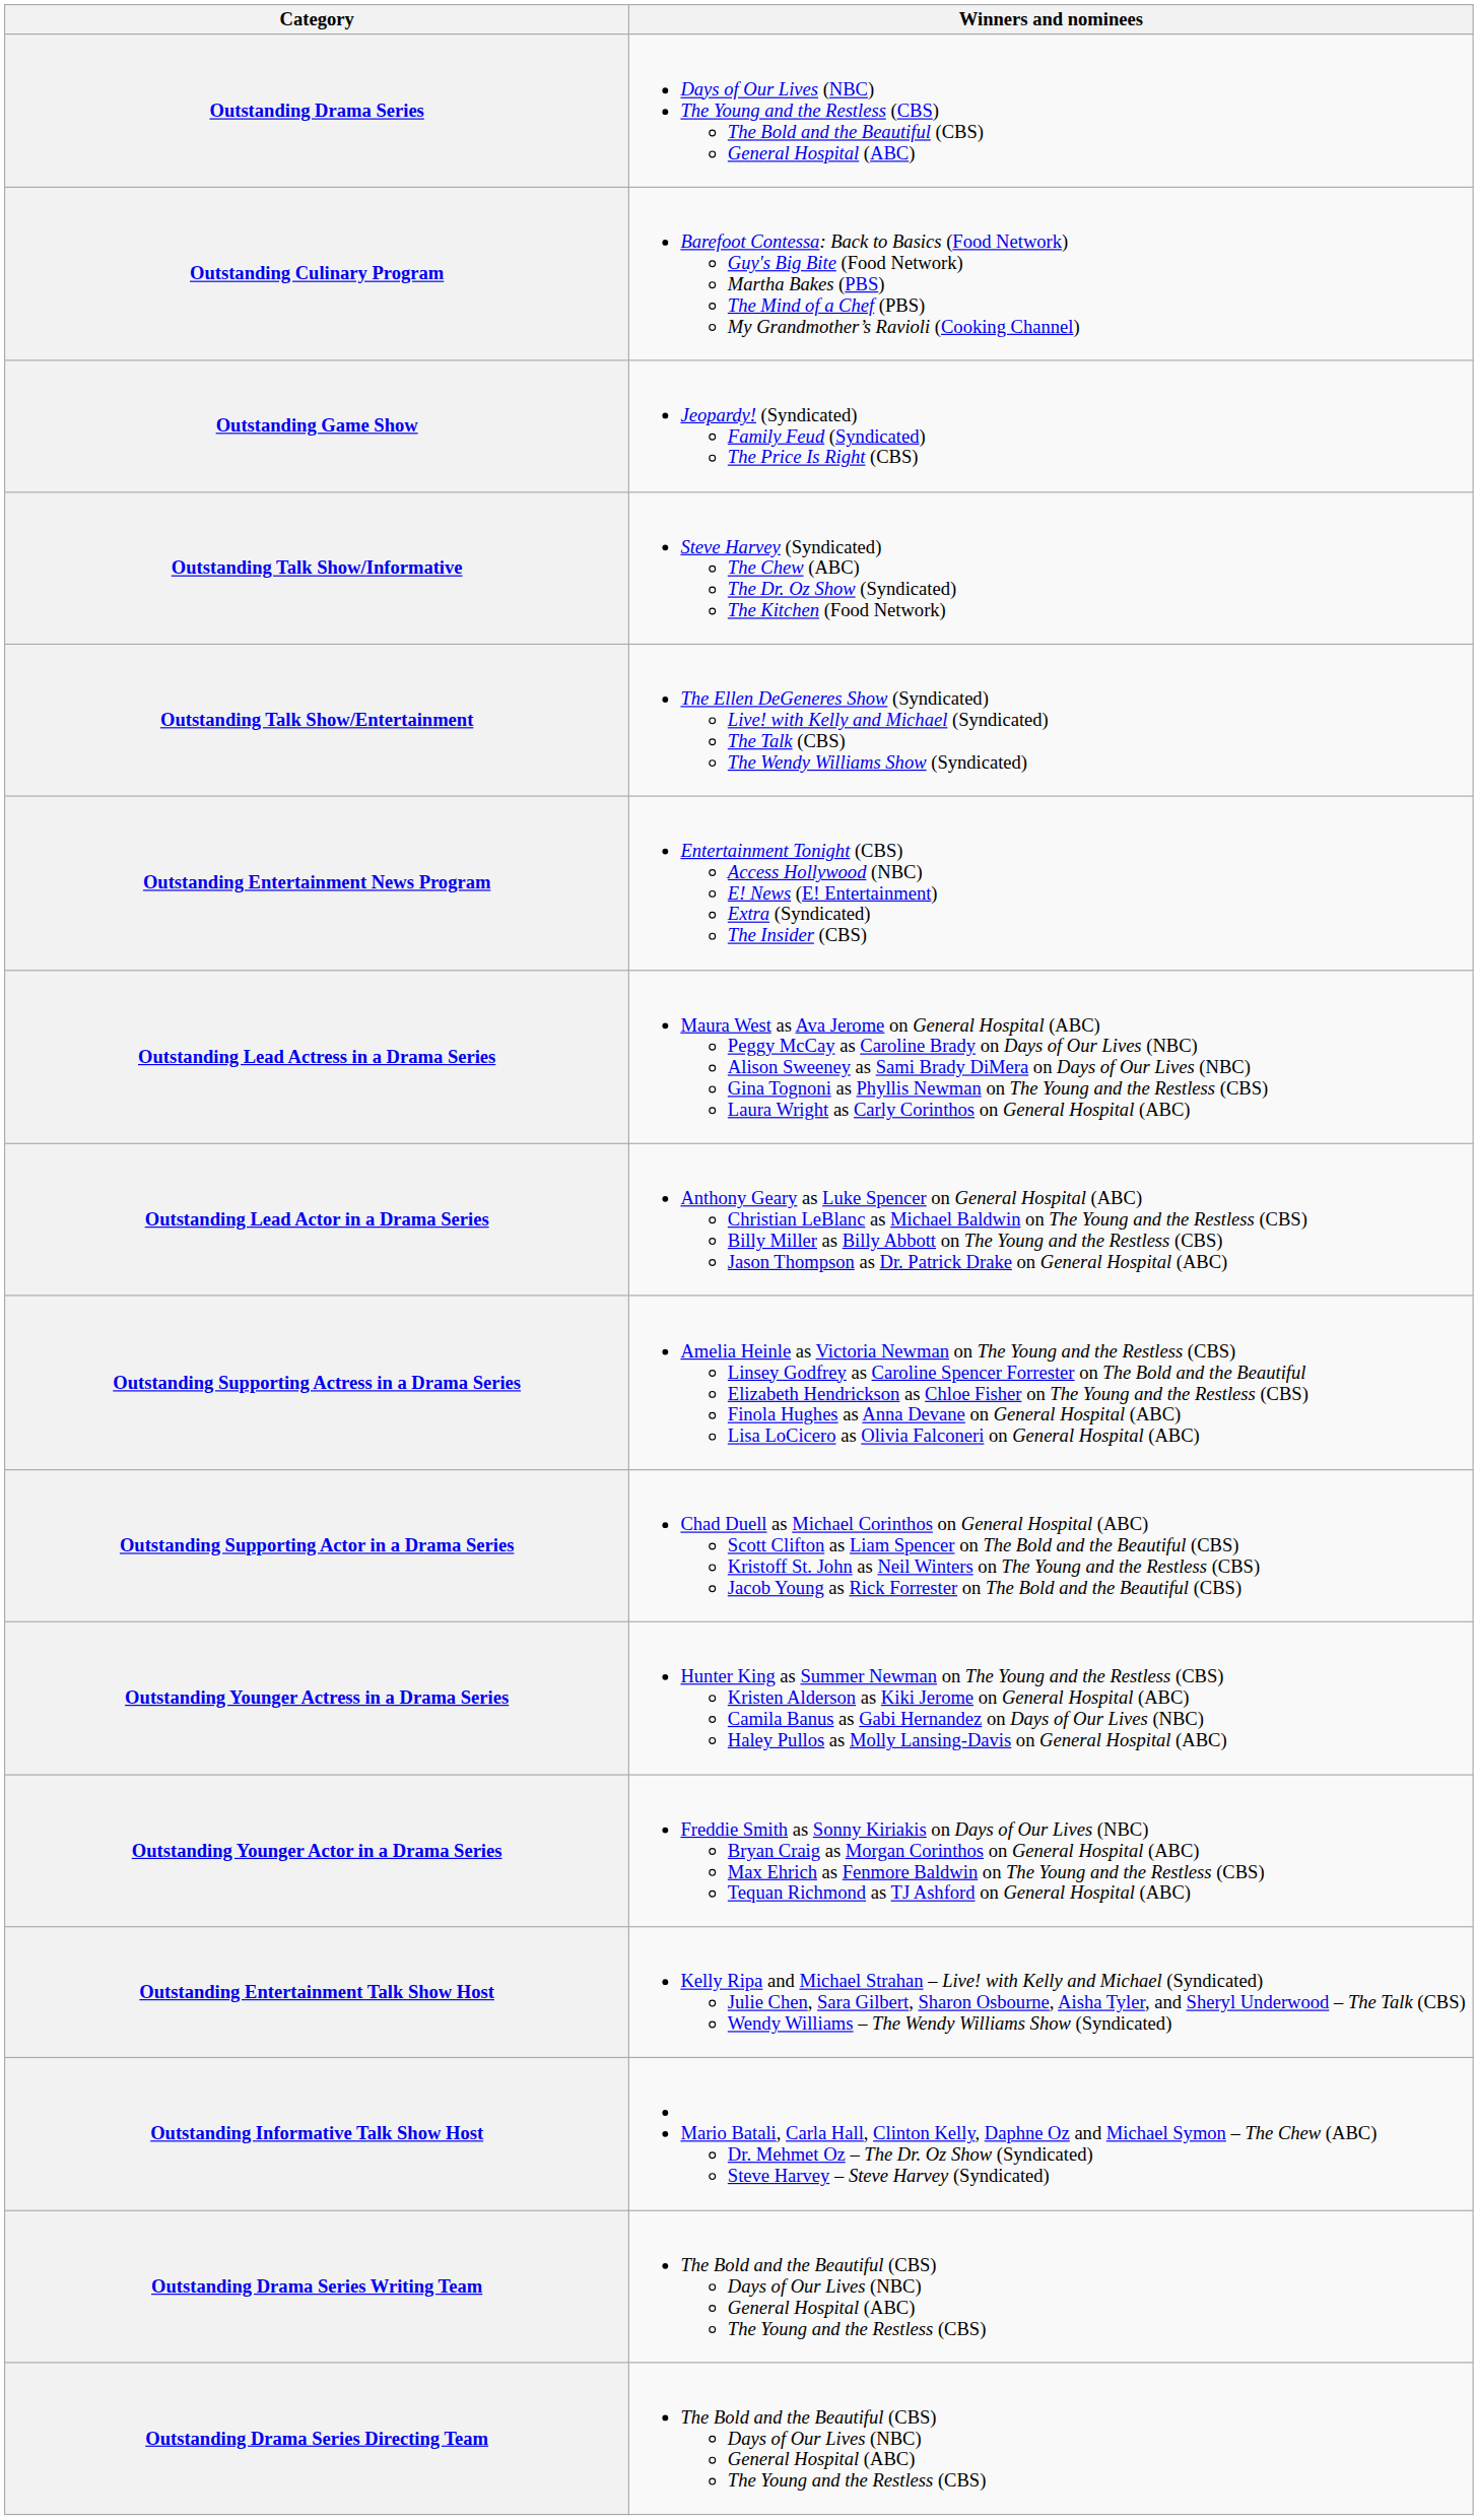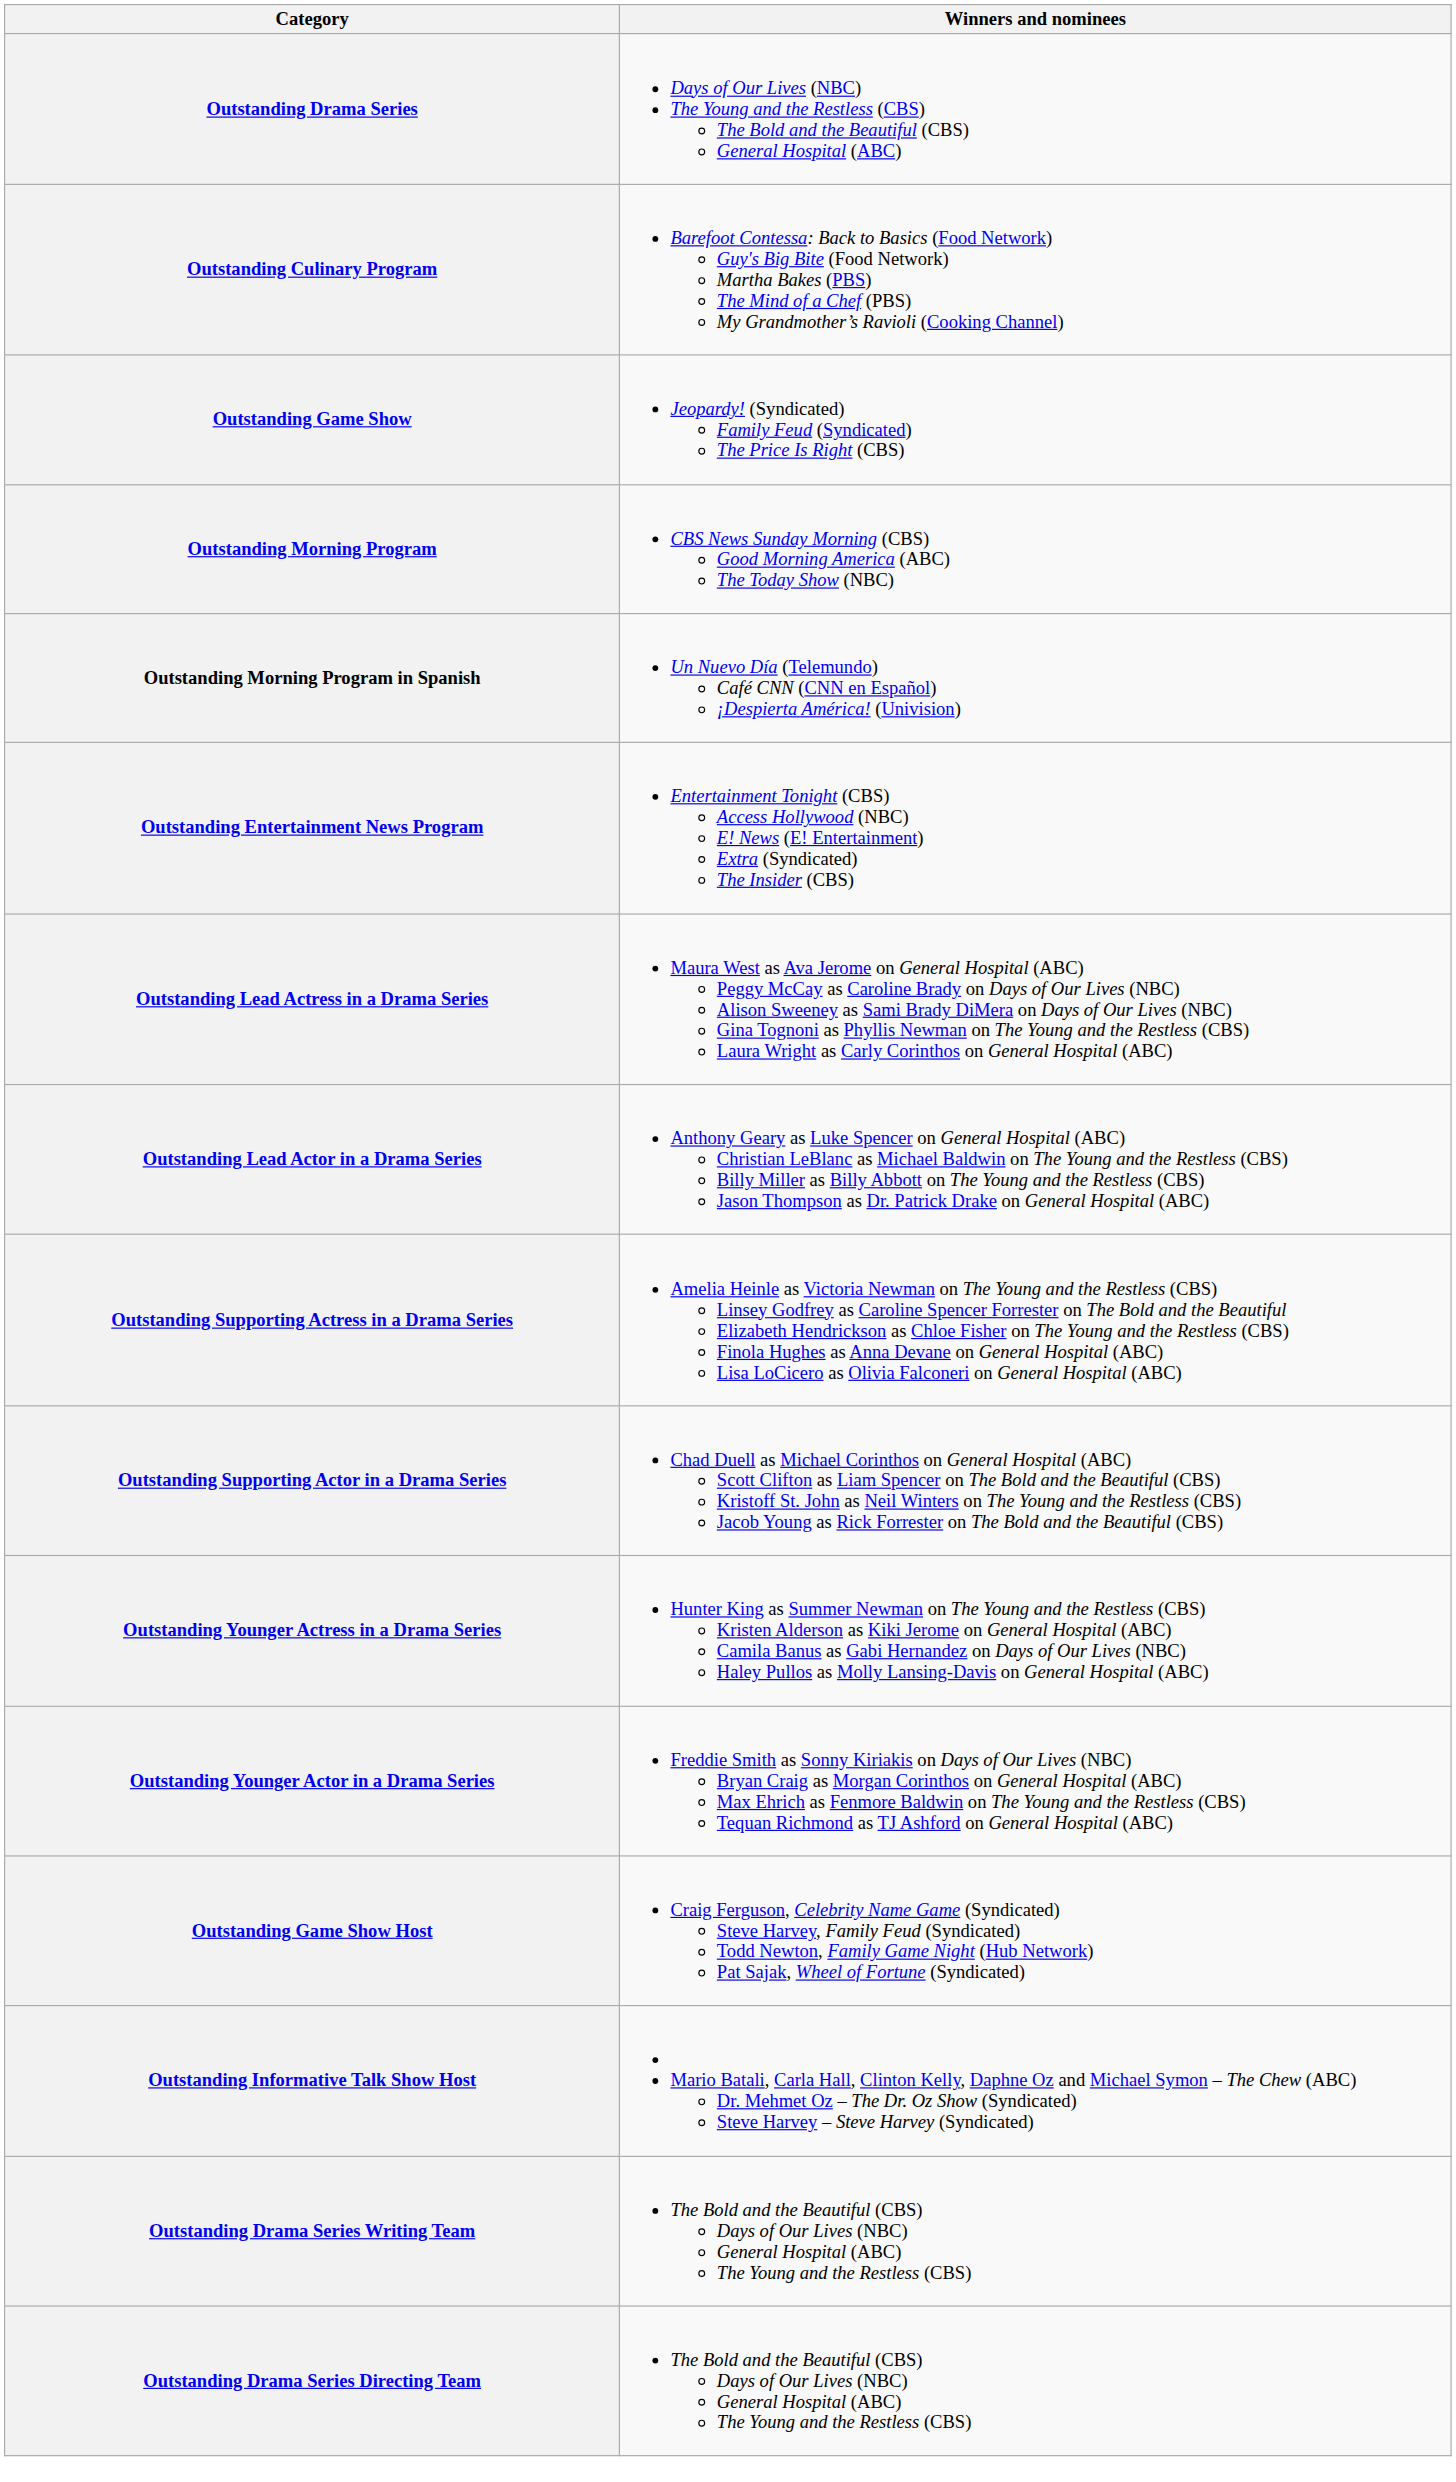 <table class="wikitable sortable">
 <tr>
 <th scope="col" width="37%">Category</th>
 <th scope="col" width="50%">Winners and nominees</th>
 </tr>
 <tr>
 <th scope="row"><a href='#'>Outstanding Drama Series</a></th>
 <td><br><ul><li><em><a href='#'>Days of Our Lives</a></em> (<a href='#'>NBC</a>) </li><li><em><a href='#'>The Young and the Restless</a></em> (<a href='#'>CBS</a>) <ul><li><em><a href='#'>The Bold and the Beautiful</a></em> (CBS)</li><li><em><a href='#'>General Hospital</a></em> (<a href='#'>ABC</a>)</li></ul></li></ul></td>
 </tr>
 <tr>
 <th scope="row"><a href='#'>Outstanding Culinary Program</a></th>
 <td><br><ul><li><em><a href='#'>Barefoot Contessa</a>: Back to Basics</em> (<a href='#'>Food Network</a>) <ul><li><em><a href='#'>Guy's Big Bite</a></em> (Food Network)</li><li><em>Martha Bakes</em> (<a href='#'>PBS</a>)</li><li><em><a href='#'>The Mind of a Chef</a></em> (PBS)</li><li><em>My Grandmother’s Ravioli</em> (<a href='#'>Cooking Channel</a>)</li></ul></li></ul></td>
 </tr>
 <tr>
 <th scope="row" style="width=50%"><a href='#'>Outstanding Game Show</a></th>
 <td><br><ul><li><em><a href='#'>Jeopardy!</a></em> (Syndicated) <ul><li><em><a href='#'>Family Feud</a></em> (<a href='#'>Syndicated</a>)</li><li><em><a href='#'>The Price Is Right</a></em> (CBS)</li></ul></li></ul></td>
 </tr>
 <tr>
-<th scope="row"><a href='#'>Outstanding Talk Show/Informative</a></th>
-<td><br><ul><li><em><a href='#'>Steve Harvey</a></em> (Syndicated) <ul><li><em><a href='#'>The Chew</a></em> (ABC)</li><li><em><a href='#'>The Dr. Oz Show</a></em> (Syndicated)</li><li><em><a href='#'>The Kitchen</a></em> (Food Network)</li></ul></li></ul></td>
+<th scope="row"><a href='#'>Outstanding Morning Program</a></th>
+<td><br><ul><li><em><a href='#'>CBS News Sunday Morning</a></em> (CBS) <ul><li><em><a href='#'>Good Morning America</a></em> (ABC)</li><li><em><a href='#'>The Today Show</a></em> (NBC)</li></ul></li></ul></td>
 </tr>
 <tr>
-<th scope="row"><a href='#'>Outstanding Talk Show/Entertainment</a></th>
-<td><br><ul><li><em><a href='#'>The Ellen DeGeneres Show</a></em>  (Syndicated) <ul><li><em><a href='#'>Live! with Kelly and Michael</a></em> (Syndicated)</li><li><em><a href='#'>The Talk</a></em> (CBS)</li><li><em><a href='#'>The Wendy Williams Show</a></em> (Syndicated)</li></ul></li></ul></td>
+<th scope="row">Outstanding Morning Program in Spanish</th>
+<td><br><ul><li><em><a href='#'>Un Nuevo Día</a></em> (<a href='#'>Telemundo</a>) <ul><li><em>Café CNN</em> (<a href='#'>CNN en Español</a>)</li><li><em><a href='#'>¡Despierta América!</a></em> (<a href='#'>Univision</a>)</li></ul></li></ul></td>
 </tr>
 <tr>
 <th scope="row"><a href='#'>Outstanding Entertainment News Program</a></th>
 <td><br><ul><li><em><a href='#'>Entertainment Tonight</a></em> (CBS) <ul><li><em><a href='#'>Access Hollywood</a></em> (NBC)</li><li><em><a href='#'>E! News</a></em> (<a href='#'>E! Entertainment</a>)</li><li><em><a href='#'>Extra</a></em> (Syndicated)</li><li><em><a href='#'>The Insider</a></em> (CBS)</li></ul></li></ul></td>
 </tr>
 <tr>
 <th scope="row"><a href='#'>Outstanding Lead Actress in a Drama Series</a></th>
 <td><br><ul><li><a href='#'>Maura West</a> as <a href='#'>Ava Jerome</a> on <em>General Hospital</em> (ABC) <ul><li><a href='#'>Peggy McCay</a> as <a href='#'>Caroline Brady</a> on <em>Days of Our Lives</em> (NBC)</li><li><a href='#'>Alison Sweeney</a> as <a href='#'>Sami Brady DiMera</a> on <em>Days of Our Lives</em> (NBC)</li><li><a href='#'>Gina Tognoni</a> as <a href='#'>Phyllis Newman</a> on <em>The Young and the Restless</em> (CBS)</li><li><a href='#'>Laura Wright</a> as <a href='#'>Carly Corinthos</a> on <em>General Hospital</em> (ABC)</li></ul></li></ul></td>
 </tr>
 <tr>
 <th scope="row"><a href='#'>Outstanding Lead Actor in a Drama Series</a></th>
 <td><br><ul><li><a href='#'>Anthony Geary</a> as <a href='#'>Luke Spencer</a> on <em>General Hospital</em> (ABC) <ul><li><a href='#'>Christian LeBlanc</a> as <a href='#'>Michael Baldwin</a> on <em>The Young and the Restless</em> (CBS)</li><li><a href='#'>Billy Miller</a> as <a href='#'>Billy Abbott</a>  on <em>The Young and the Restless</em> (CBS)</li><li><a href='#'>Jason Thompson</a> as <a href='#'>Dr. Patrick Drake</a> on <em>General Hospital</em> (ABC)</li></ul></li></ul></td>
 </tr>
 <tr>
 <th scope="row"><a href='#'>Outstanding Supporting Actress in a Drama Series</a></th>
 <td><br><ul><li><a href='#'>Amelia Heinle</a> as <a href='#'>Victoria Newman</a>  on <em>The Young and the Restless</em> (CBS) <ul><li><a href='#'>Linsey Godfrey</a> as <a href='#'>Caroline Spencer Forrester</a> on <em>The Bold and the Beautiful</em></li><li><a href='#'>Elizabeth Hendrickson</a> as <a href='#'>Chloe Fisher</a> on <em>The Young and the Restless</em> (CBS)</li><li><a href='#'>Finola Hughes</a> as <a href='#'>Anna Devane</a> on <em>General Hospital</em> (ABC)</li><li><a href='#'>Lisa LoCicero</a> as <a href='#'>Olivia Falconeri</a> on <em>General Hospital</em> (ABC)</li></ul></li></ul></td>
 </tr>
 <tr>
 <th scope="row"><a href='#'>Outstanding Supporting Actor in a Drama Series</a></th>
 <td><br><ul><li><a href='#'>Chad Duell</a> as <a href='#'>Michael Corinthos</a> on <em>General Hospital</em> (ABC) <ul><li><a href='#'>Scott Clifton</a> as <a href='#'>Liam Spencer</a> on <em>The Bold and the Beautiful</em> (CBS)</li><li><a href='#'>Kristoff St. John</a> as <a href='#'>Neil Winters</a> on <em>The Young and the Restless</em> (CBS)</li><li><a href='#'>Jacob Young</a> as <a href='#'>Rick Forrester</a>  on <em>The Bold and the Beautiful</em> (CBS)</li></ul></li></ul></td>
 </tr>
 <tr>
 <th scope="row"><a href='#'>Outstanding Younger Actress in a Drama Series</a></th>
 <td><br><ul><li><a href='#'>Hunter King</a> as <a href='#'>Summer Newman</a> on <em>The Young and the Restless</em> (CBS) <ul><li><a href='#'>Kristen Alderson</a> as <a href='#'>Kiki Jerome</a> on <em>General Hospital</em> (ABC)</li><li><a href='#'>Camila Banus</a> as <a href='#'>Gabi Hernandez</a> on <em>Days of Our Lives</em> (NBC)</li><li><a href='#'>Haley Pullos</a> as <a href='#'>Molly Lansing-Davis</a> on <em>General Hospital</em> (ABC)</li></ul></li></ul></td>
 </tr>
 <tr>
 <th scope="row"><a href='#'>Outstanding Younger Actor in a Drama Series</a></th>
 <td><br><ul><li><a href='#'>Freddie Smith</a> as <a href='#'>Sonny Kiriakis</a> on <em>Days of Our Lives</em> (NBC) <ul><li><a href='#'>Bryan Craig</a> as <a href='#'>Morgan Corinthos</a> on <em>General Hospital</em> (ABC)</li><li><a href='#'>Max Ehrich</a> as <a href='#'>Fenmore Baldwin</a> on <em>The Young and the Restless</em> (CBS)</li><li><a href='#'>Tequan Richmond</a> as <a href='#'>TJ Ashford</a> on <em>General Hospital</em> (ABC)</li></ul></li></ul></td>
 </tr>
 <tr>
-<th scope="row"><a href='#'>Outstanding Entertainment Talk Show Host</a></th>
-<td><br><ul><li><a href='#'>Kelly Ripa</a> and <a href='#'>Michael Strahan</a> – <em>Live! with Kelly and Michael</em> (Syndicated) <ul><li><a href='#'>Julie Chen</a>, <a href='#'>Sara Gilbert</a>, <a href='#'>Sharon Osbourne</a>, <a href='#'>Aisha Tyler</a>, and <a href='#'>Sheryl Underwood</a> – <em>The Talk</em> (CBS)</li><li><a href='#'>Wendy Williams</a> – <em>The Wendy Williams Show</em> (Syndicated)</li></ul></li></ul></td>
+<th scope="row"><a href='#'>Outstanding Game Show Host</a></th>
+<td><br><ul><li><a href='#'>Craig Ferguson</a>, <em><a href='#'>Celebrity Name Game</a></em> (Syndicated)<ul><li><a href='#'>Steve Harvey</a>, <em>Family Feud</em> (Syndicated)</li><li><a href='#'>Todd Newton</a>, <em><a href='#'>Family Game Night</a></em> (<a href='#'>Hub Network</a>)</li><li><a href='#'>Pat Sajak</a>, <em><a href='#'>Wheel of Fortune</a></em> (Syndicated)</li></ul></li></ul></td>
 </tr>
 <tr>
 <th scope="row"><a href='#'>Outstanding Informative Talk Show Host</a></th>
 <td><br><ul><li></li><li><a href='#'>Mario Batali</a>, <a href='#'>Carla Hall</a>, <a href='#'>Clinton Kelly</a>, <a href='#'>Daphne Oz</a> and <a href='#'>Michael Symon</a> – <em>The Chew</em> (ABC) <ul><li><a href='#'>Dr. Mehmet Oz</a>  – <em>The Dr. Oz Show</em> (Syndicated)</li><li><a href='#'>Steve Harvey</a> – <em>Steve Harvey</em> (Syndicated)</li></ul></li></ul></td>
 </tr>
 <tr>
 <th scope="row"><a href='#'>Outstanding Drama Series Writing Team</a></th>
 <td><br><ul><li><em>The Bold and the Beautiful</em>  (CBS) <ul><li><em>Days of Our Lives</em> (NBC)</li><li><em>General Hospital</em> (ABC)</li><li><em>The Young and the Restless</em>  (CBS)</li></ul></li></ul></td>
 </tr>
 <tr>
 <th scope="row"><a href='#'>Outstanding Drama Series Directing Team</a></th>
 <td><br><ul><li><em>The Bold and the Beautiful</em> (CBS) <ul><li><em>Days of Our Lives</em> (NBC)</li><li><em>General Hospital</em> (ABC)</li><li><em>The Young and the Restless</em> (CBS)</li></ul></li></ul></td>
 </tr>
 </table>
